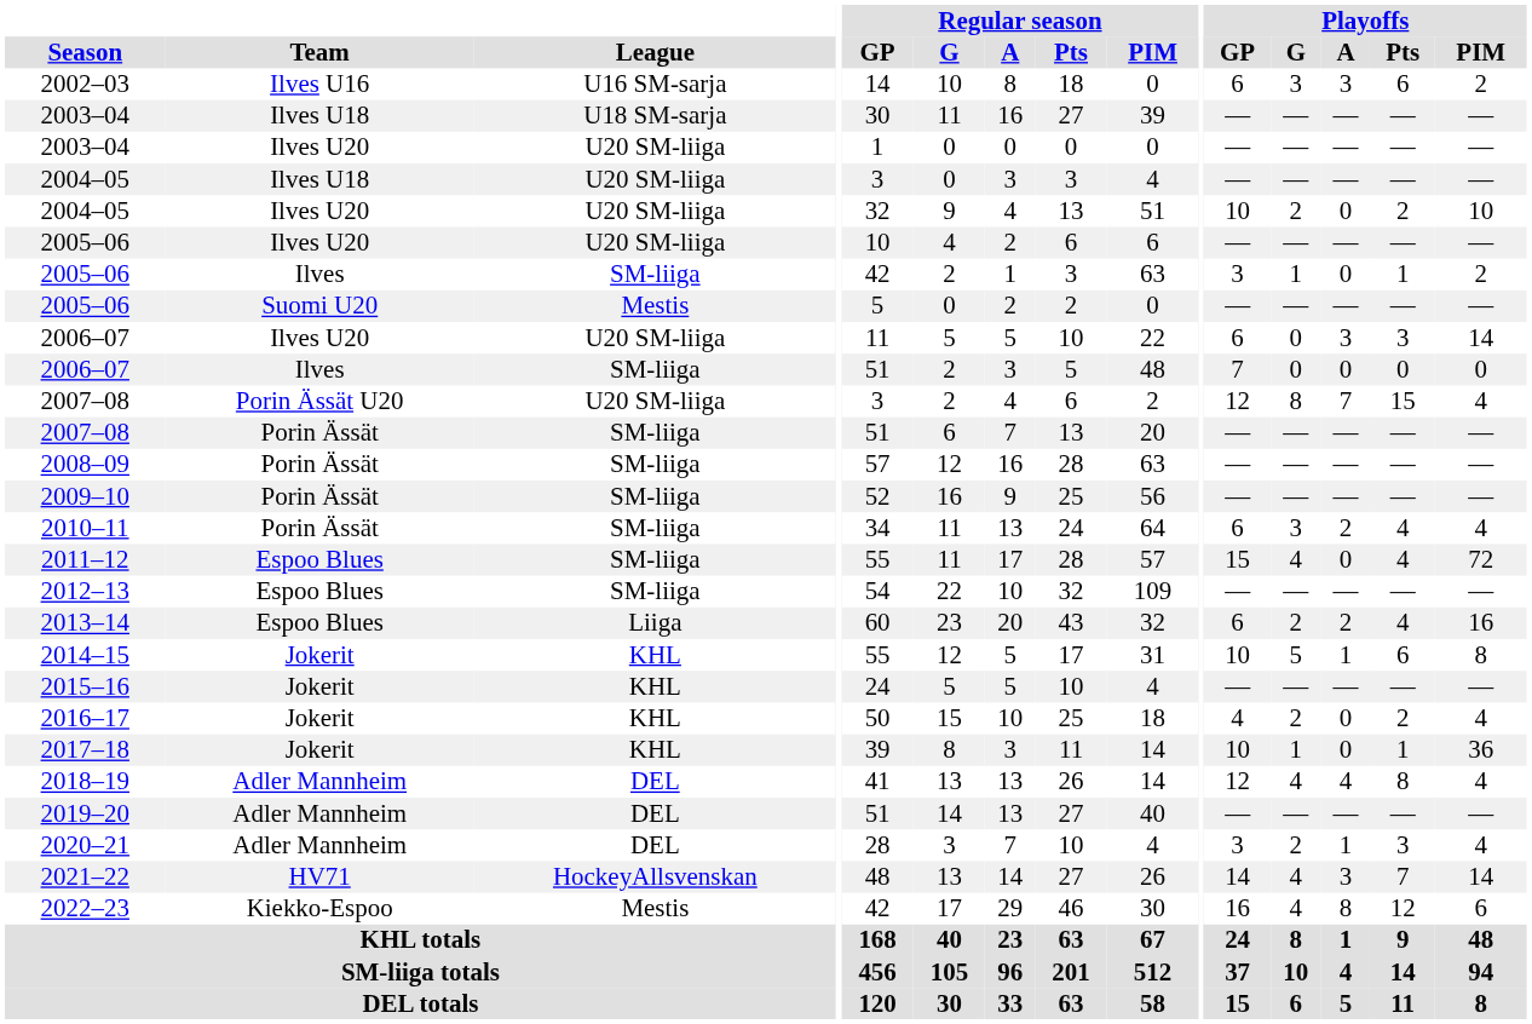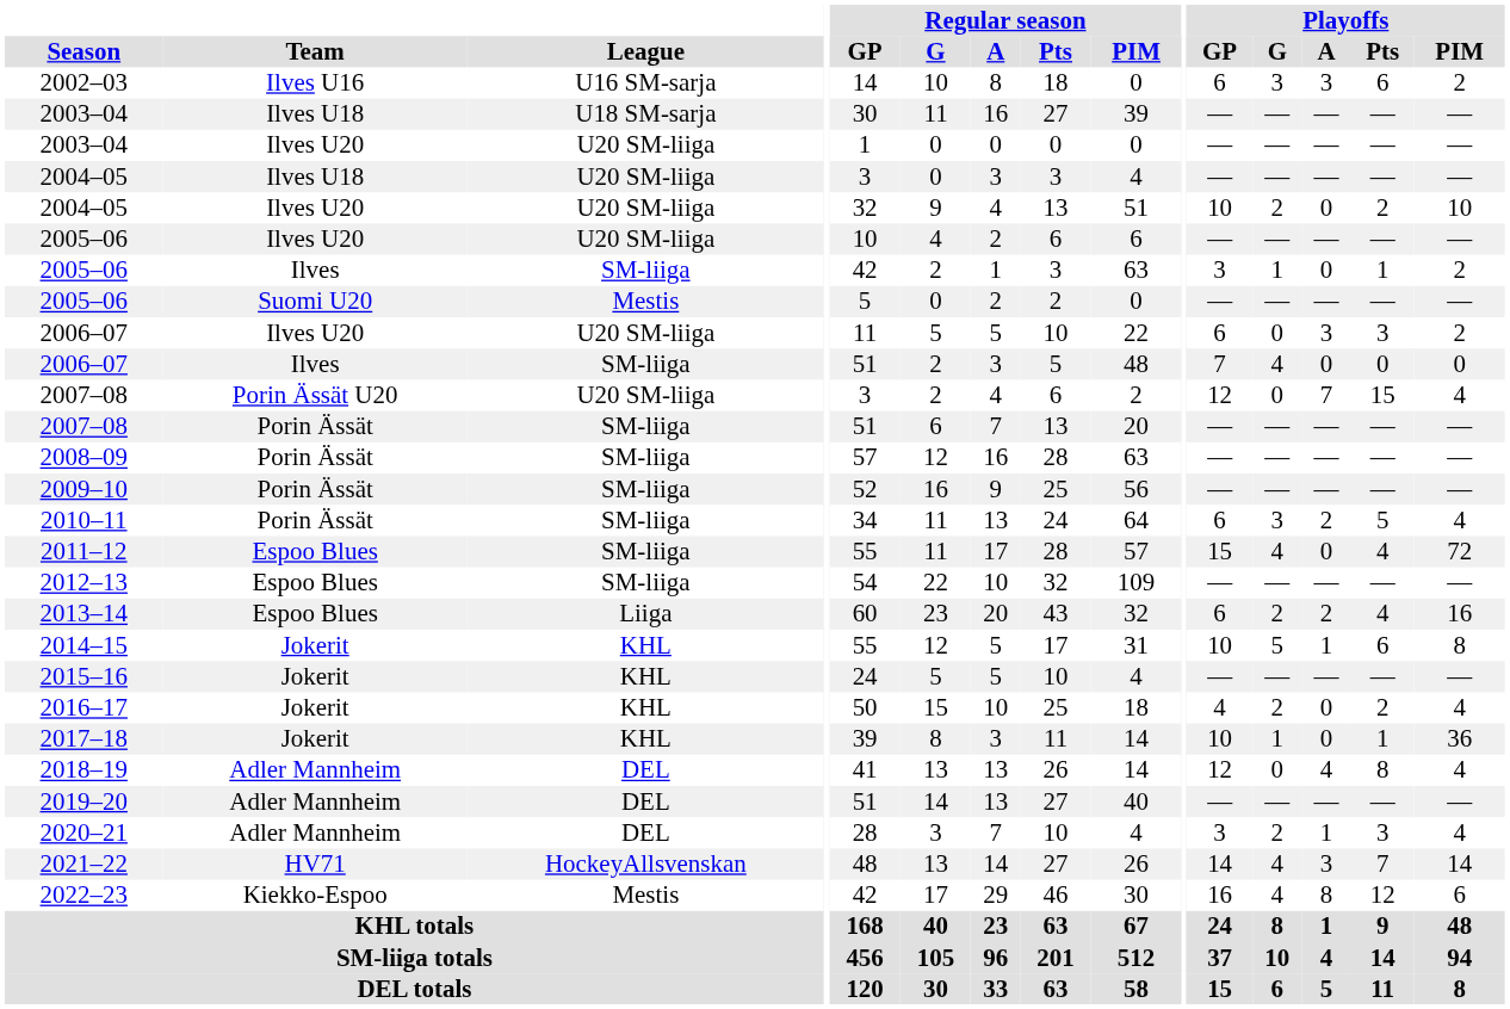 <table border="0" cellpadding="1" cellspacing="0" style="text-align:center; width:60em">
 <tr bgcolor="#e0e0e0">
 <th colspan="3" bgcolor="#ffffff"></th>
 <th rowspan="99" bgcolor="#ffffff"></th>
 <th colspan="5"><a href='#'>Regular season</a></th>
 <th rowspan="99" bgcolor="#ffffff"></th>
 <th colspan="5"><a href='#'>Playoffs</a></th>
 </tr>
 <tr bgcolor="#e0e0e0">
 <th><a href='#'>Season</a></th>
 <th>Team</th>
 <th>League</th>
 <th>GP</th>
 <th><a href='#'>G</a></th>
 <th><a href='#'>A</a></th>
 <th><a href='#'>Pts</a></th>
 <th><a href='#'>PIM</a></th>
 <th>GP</th>
 <th>G</th>
 <th>A</th>
 <th>Pts</th>
 <th>PIM</th>
 </tr>
 <tr>
 <td>2002–03</td>
 <td><a href='#'>Ilves</a> U16</td>
 <td>U16 SM-sarja</td>
 <td>14</td>
 <td>10</td>
 <td>8</td>
 <td>18</td>
 <td>0</td>
 <td>6</td>
 <td>3</td>
 <td>3</td>
 <td>6</td>
 <td>2</td>
 </tr>
 <tr bgcolor="#f0f0f0">
 <td>2003–04</td>
 <td>Ilves U18</td>
 <td>U18 SM-sarja</td>
 <td>30</td>
 <td>11</td>
 <td>16</td>
 <td>27</td>
 <td>39</td>
 <td>—</td>
 <td>—</td>
 <td>—</td>
 <td>—</td>
 <td>—</td>
 </tr>
 <tr>
 <td>2003–04</td>
 <td>Ilves U20</td>
 <td>U20 SM-liiga</td>
 <td>1</td>
 <td>0</td>
 <td>0</td>
 <td>0</td>
 <td>0</td>
 <td>—</td>
 <td>—</td>
 <td>—</td>
 <td>—</td>
 <td>—</td>
 </tr>
 <tr bgcolor="#f0f0f0">
 <td>2004–05</td>
 <td>Ilves U18</td>
 <td>U20 SM-liiga</td>
 <td>3</td>
 <td>0</td>
 <td>3</td>
 <td>3</td>
 <td>4</td>
 <td>—</td>
 <td>—</td>
 <td>—</td>
 <td>—</td>
 <td>—</td>
 </tr>
 <tr>
 <td>2004–05</td>
 <td>Ilves U20</td>
 <td>U20 SM-liiga</td>
 <td>32</td>
 <td>9</td>
 <td>4</td>
 <td>13</td>
 <td>51</td>
 <td>10</td>
 <td>2</td>
 <td>0</td>
 <td>2</td>
 <td>10</td>
 </tr>
 <tr bgcolor="#f0f0f0">
 <td>2005–06</td>
 <td>Ilves U20</td>
 <td>U20 SM-liiga</td>
 <td>10</td>
 <td>4</td>
 <td>2</td>
 <td>6</td>
 <td>6</td>
 <td>—</td>
 <td>—</td>
 <td>—</td>
 <td>—</td>
 <td>—</td>
 </tr>
 <tr>
 <td><a href='#'>2005–06</a></td>
 <td>Ilves</td>
 <td><a href='#'>SM-liiga</a></td>
 <td>42</td>
 <td>2</td>
 <td>1</td>
 <td>3</td>
 <td>63</td>
 <td>3</td>
 <td>1</td>
 <td>0</td>
 <td>1</td>
 <td>2</td>
 </tr>
 <tr bgcolor="#f0f0f0">
 <td><a href='#'>2005–06</a></td>
 <td><a href='#'>Suomi U20</a></td>
 <td><a href='#'>Mestis</a></td>
 <td>5</td>
 <td>0</td>
 <td>2</td>
 <td>2</td>
 <td>0</td>
 <td>—</td>
 <td>—</td>
 <td>—</td>
 <td>—</td>
 <td>—</td>
 </tr>
 <tr>
 <td>2006–07</td>
 <td>Ilves U20</td>
 <td>U20 SM-liiga</td>
 <td>11</td>
 <td>5</td>
 <td>5</td>
 <td>10</td>
 <td>22</td>
 <td>6</td>
 <td>0</td>
 <td>3</td>
 <td>3</td>
-<td>14</td>
+<td>2</td>
 </tr>
 <tr bgcolor="#f0f0f0">
 <td><a href='#'>2006–07</a></td>
 <td>Ilves</td>
 <td>SM-liiga</td>
 <td>51</td>
 <td>2</td>
 <td>3</td>
 <td>5</td>
 <td>48</td>
 <td>7</td>
-<td>0</td>
+<td>4</td>
 <td>0</td>
 <td>0</td>
 <td>0</td>
 </tr>
 <tr>
 <td>2007–08</td>
 <td><a href='#'>Porin Ässät</a> U20</td>
 <td>U20 SM-liiga</td>
 <td>3</td>
 <td>2</td>
 <td>4</td>
 <td>6</td>
 <td>2</td>
 <td>12</td>
-<td>8</td>
+<td>0</td>
 <td>7</td>
 <td>15</td>
 <td>4</td>
 </tr>
 <tr bgcolor="#f0f0f0">
 <td><a href='#'>2007–08</a></td>
 <td>Porin Ässät</td>
 <td>SM-liiga</td>
 <td>51</td>
 <td>6</td>
 <td>7</td>
 <td>13</td>
 <td>20</td>
 <td>—</td>
 <td>—</td>
 <td>—</td>
 <td>—</td>
 <td>—</td>
 </tr>
 <tr>
 <td><a href='#'>2008–09</a></td>
 <td>Porin Ässät</td>
 <td>SM-liiga</td>
 <td>57</td>
 <td>12</td>
 <td>16</td>
 <td>28</td>
 <td>63</td>
 <td>—</td>
 <td>—</td>
 <td>—</td>
 <td>—</td>
 <td>—</td>
 </tr>
 <tr bgcolor="#f0f0f0">
 <td><a href='#'>2009–10</a></td>
 <td>Porin Ässät</td>
 <td>SM-liiga</td>
 <td>52</td>
 <td>16</td>
 <td>9</td>
 <td>25</td>
 <td>56</td>
 <td>—</td>
 <td>—</td>
 <td>—</td>
 <td>—</td>
 <td>—</td>
 </tr>
 <tr>
 <td><a href='#'>2010–11</a></td>
 <td>Porin Ässät</td>
 <td>SM-liiga</td>
 <td>34</td>
 <td>11</td>
 <td>13</td>
 <td>24</td>
 <td>64</td>
 <td>6</td>
 <td>3</td>
 <td>2</td>
-<td>4</td>
+<td>5</td>
 <td>4</td>
 </tr>
 <tr bgcolor="#f0f0f0">
 <td><a href='#'>2011–12</a></td>
 <td><a href='#'>Espoo Blues</a></td>
 <td>SM-liiga</td>
 <td>55</td>
 <td>11</td>
 <td>17</td>
 <td>28</td>
 <td>57</td>
 <td>15</td>
 <td>4</td>
 <td>0</td>
 <td>4</td>
 <td>72</td>
 </tr>
 <tr>
 <td><a href='#'>2012–13</a></td>
 <td>Espoo Blues</td>
 <td>SM-liiga</td>
 <td>54</td>
 <td>22</td>
 <td>10</td>
 <td>32</td>
 <td>109</td>
 <td>—</td>
 <td>—</td>
 <td>—</td>
 <td>—</td>
 <td>—</td>
 </tr>
 <tr bgcolor="#f0f0f0">
 <td><a href='#'>2013–14</a></td>
 <td>Espoo Blues</td>
 <td>Liiga</td>
 <td>60</td>
 <td>23</td>
 <td>20</td>
 <td>43</td>
 <td>32</td>
 <td>6</td>
 <td>2</td>
 <td>2</td>
 <td>4</td>
 <td>16</td>
 </tr>
 <tr>
 <td><a href='#'>2014–15</a></td>
 <td><a href='#'>Jokerit</a></td>
 <td><a href='#'>KHL</a></td>
 <td>55</td>
 <td>12</td>
 <td>5</td>
 <td>17</td>
 <td>31</td>
 <td>10</td>
 <td>5</td>
 <td>1</td>
 <td>6</td>
 <td>8</td>
 </tr>
 <tr bgcolor="#f0f0f0">
 <td><a href='#'>2015–16</a></td>
 <td>Jokerit</td>
 <td>KHL</td>
 <td>24</td>
 <td>5</td>
 <td>5</td>
 <td>10</td>
 <td>4</td>
 <td>—</td>
 <td>—</td>
 <td>—</td>
 <td>—</td>
 <td>—</td>
 </tr>
 <tr>
 <td><a href='#'>2016–17</a></td>
 <td>Jokerit</td>
 <td>KHL</td>
 <td>50</td>
 <td>15</td>
 <td>10</td>
 <td>25</td>
 <td>18</td>
 <td>4</td>
 <td>2</td>
 <td>0</td>
 <td>2</td>
 <td>4</td>
 </tr>
 <tr bgcolor="#f0f0f0">
 <td><a href='#'>2017–18</a></td>
 <td>Jokerit</td>
 <td>KHL</td>
 <td>39</td>
 <td>8</td>
 <td>3</td>
 <td>11</td>
 <td>14</td>
 <td>10</td>
 <td>1</td>
 <td>0</td>
 <td>1</td>
 <td>36</td>
 </tr>
 <tr>
 <td><a href='#'>2018–19</a></td>
 <td><a href='#'>Adler Mannheim</a></td>
 <td><a href='#'>DEL</a></td>
 <td>41</td>
 <td>13</td>
 <td>13</td>
 <td>26</td>
 <td>14</td>
 <td>12</td>
-<td>4</td>
+<td>0</td>
 <td>4</td>
 <td>8</td>
 <td>4</td>
 </tr>
 <tr bgcolor="#f0f0f0">
 <td><a href='#'>2019–20</a></td>
 <td>Adler Mannheim</td>
 <td>DEL</td>
 <td>51</td>
 <td>14</td>
 <td>13</td>
 <td>27</td>
 <td>40</td>
 <td>—</td>
 <td>—</td>
 <td>—</td>
 <td>—</td>
 <td>—</td>
 </tr>
 <tr>
 <td><a href='#'>2020–21</a></td>
 <td>Adler Mannheim</td>
 <td>DEL</td>
 <td>28</td>
 <td>3</td>
 <td>7</td>
 <td>10</td>
 <td>4</td>
 <td>3</td>
 <td>2</td>
 <td>1</td>
 <td>3</td>
 <td>4</td>
 </tr>
 <tr bgcolor="#f0f0f0">
 <td><a href='#'>2021–22</a></td>
 <td><a href='#'>HV71</a></td>
 <td><a href='#'>HockeyAllsvenskan</a></td>
 <td>48</td>
 <td>13</td>
 <td>14</td>
 <td>27</td>
 <td>26</td>
 <td>14</td>
 <td>4</td>
 <td>3</td>
 <td>7</td>
 <td>14</td>
 </tr>
 <tr>
 <td><a href='#'>2022–23</a></td>
 <td>Kiekko-Espoo</td>
 <td>Mestis</td>
 <td>42</td>
 <td>17</td>
 <td>29</td>
 <td>46</td>
 <td>30</td>
 <td>16</td>
 <td>4</td>
 <td>8</td>
 <td>12</td>
 <td>6</td>
 </tr>
 <tr>
 </tr>
 <tr ALIGN="center" bgcolor="#e0e0e0">
 <th colspan="3">KHL totals</th>
 <th ALIGN="center">168</th>
 <th ALIGN="center">40</th>
 <th ALIGN="center">23</th>
 <th ALIGN="center">63</th>
 <th ALIGN="center">67</th>
 <th ALIGN="center">24</th>
 <th ALIGN="center">8</th>
 <th ALIGN="center">1</th>
 <th ALIGN="center">9</th>
 <th ALIGN="center">48</th>
 </tr>
 <tr>
 </tr>
 <tr ALIGN="center" bgcolor="#e0e0e0">
 <th colspan="3">SM-liiga totals</th>
 <th ALIGN="center">456</th>
 <th ALIGN="center">105</th>
 <th ALIGN="center">96</th>
 <th ALIGN="center">201</th>
 <th ALIGN="center">512</th>
 <th ALIGN="center">37</th>
 <th ALIGN="center">10</th>
 <th ALIGN="center">4</th>
 <th ALIGN="center">14</th>
 <th ALIGN="center">94</th>
 </tr>
 <tr>
 </tr>
 <tr ALIGN="center" bgcolor="#e0e0e0">
 <th colspan="3">DEL totals</th>
 <th ALIGN="center">120</th>
 <th ALIGN="center">30</th>
 <th ALIGN="center">33</th>
 <th ALIGN="center">63</th>
 <th ALIGN="center">58</th>
 <th ALIGN="center">15</th>
 <th ALIGN="center">6</th>
 <th ALIGN="center">5</th>
 <th ALIGN="center">11</th>
 <th ALIGN="center">8</th>
 </tr>
 </table>
